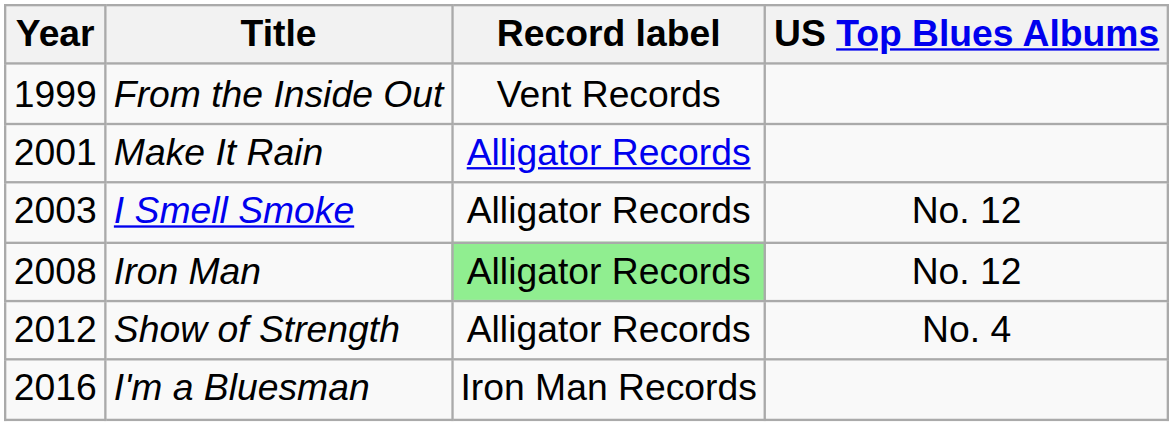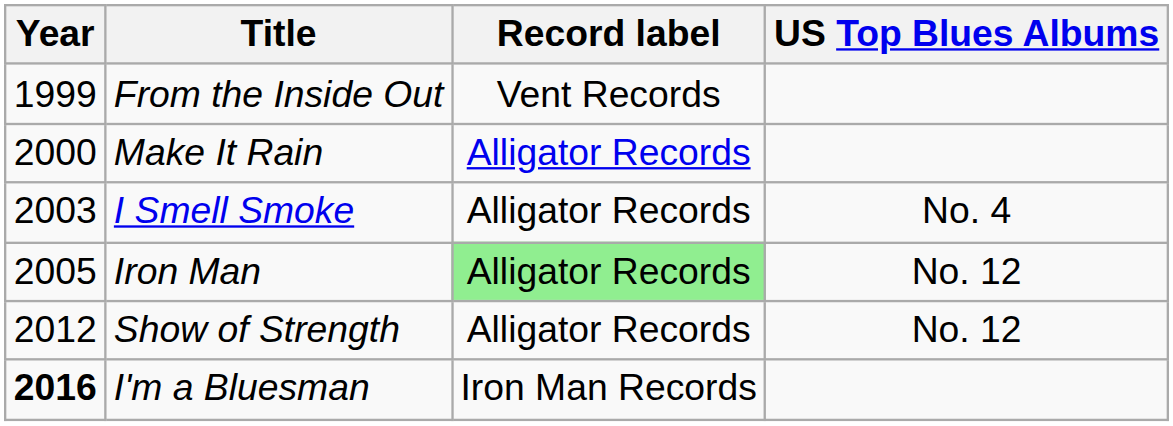 <table class="wikitable sortable">
 <tr>
 <th>Year</th>
 <th>Title</th>
 <th>Record label</th>
 <th>US <a href='#'>Top Blues Albums</a></th>
 </tr>
 <tr>
 <td>1999</td>
 <td><em>From the Inside Out</em></td>
 <td style="text-align:center;">Vent Records</td>
 <td style="text-align:center;"></td>
 </tr>
 <tr>
-<td>2001</td>
+<td>2000</td>
 <td><em>Make It Rain</em></td>
 <td style="text-align:center;"><a href='#'>Alligator Records</a></td>
 <td style="text-align:center;"></td>
 </tr>
 <tr>
 <td>2003</td>
 <td><em><a href='#'>I Smell Smoke</a></em></td>
 <td style="text-align:center;">Alligator Records</td>
-<td style="text-align:center;">No. 12</td>
+<td style="text-align:center;">No. 4</td>
 </tr>
 <tr>
-<td>2008</td>
+<td>2005</td>
 <td><em>Iron Man</em></td>
 <td style="background: lightgreen; text-align:center;">Alligator Records</td>
 <td style="text-align:center;">No. 12</td>
 </tr>
 <tr>
 <td>2012</td>
 <td><em>Show of Strength</em></td>
 <td style="text-align:center;">Alligator Records</td>
-<td style="text-align:center;">No. 4</td>
+<td style="text-align:center;">No. 12</td>
 </tr>
 <tr>
-<td>2016</td>
+<td><strong>2016</strong></td>
 <td><em>I'm a Bluesman</em></td>
 <td style="text-align:center;">Iron Man Records</td>
 <td style="text-align:center;"></td>
 </tr>
 </table>
